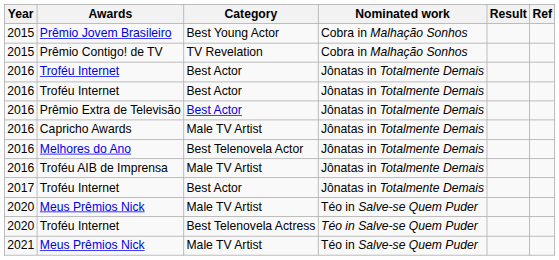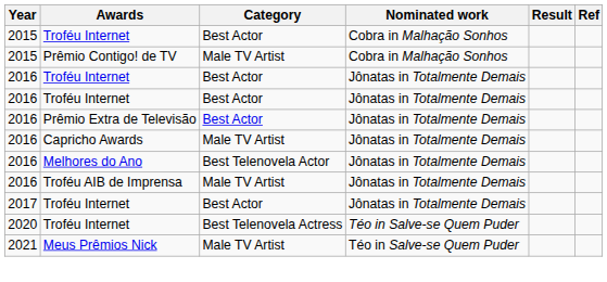 <table class="wikitable">
 <tr>
 <th>Year</th>
 <th>Awards</th>
 <th>Category</th>
 <th>Nominated work</th>
 <th>Result</th>
 <th>Ref</th>
 </tr>
 <tr>
 <td>2015</td>
-<td><a href='#'>Prêmio Jovem Brasileiro</a></td>
-<td>Best Young Actor</td>
+<td><a href='#'>Troféu Internet</a></td>
+<td>Best Actor</td>
 <td>Cobra in <em>Malhação Sonhos</em></td>
 <td></td>
 <td></td>
 </tr>
 <tr>
 <td>2015</td>
 <td>Prêmio Contigo! de TV</td>
-<td>TV Revelation</td>
+<td>Male TV Artist</td>
 <td>Cobra in <em>Malhação Sonhos</em></td>
 <td></td>
 <td></td>
 </tr>
 <tr>
 <td>2016</td>
 <td><a href='#'>Troféu Internet</a></td>
 <td>Best Actor</td>
 <td>Jônatas in <em>Totalmente Demais</em></td>
 <td></td>
 <td></td>
 </tr>
 <tr>
 <td>2016</td>
 <td>Troféu Internet</td>
 <td>Best Actor</td>
 <td>Jônatas in <em>Totalmente Demais</em></td>
 <td></td>
 <td></td>
 </tr>
 <tr>
 <td>2016</td>
 <td>Prêmio Extra de Televisão</td>
 <td><a href='#'>Best Actor</a></td>
 <td>Jônatas in <em>Totalmente Demais</em></td>
 <td></td>
 <td></td>
 </tr>
 <tr>
 <td>2016</td>
 <td>Capricho Awards</td>
 <td>Male TV Artist</td>
 <td>Jônatas in <em>Totalmente Demais</em></td>
 <td></td>
 <td></td>
 </tr>
 <tr>
 <td>2016</td>
 <td><a href='#'>Melhores do Ano</a></td>
 <td>Best Telenovela Actor</td>
 <td>Jônatas in <em>Totalmente Demais</em></td>
 <td></td>
 <td></td>
 </tr>
 <tr>
 <td>2016</td>
 <td>Troféu AIB de Imprensa</td>
 <td>Male TV Artist</td>
 <td>Jônatas in <em>Totalmente Demais</em></td>
 <td></td>
 <td></td>
 </tr>
 <tr>
 <td>2017</td>
 <td>Troféu Internet</td>
 <td>Best Actor</td>
 <td>Jônatas in <em>Totalmente Demais</em></td>
 <td></td>
 <td></td>
 </tr>
 <tr>
 <td>2020</td>
-<td><a href='#'>Meus Prêmios Nick</a></td>
-<td>Male TV Artist</td>
-<td>Téo in <em>Salve-se Quem Puder</em></td>
-<td></td>
-<td></td>
-</tr>
-<tr>
-<td>2020</td>
 <td>Troféu Internet</td>
 <td>Best Telenovela Actress</td>
 <td><em>Téo in Salve-se Quem Puder</em></td>
 <td></td>
 <td></td>
 </tr>
 <tr>
 <td>2021</td>
 <td><a href='#'>Meus Prêmios Nick</a></td>
 <td>Male TV Artist</td>
 <td>Téo in <em>Salve-se Quem Puder</em></td>
 <td></td>
 <td></td>
 </tr>
 </table>
